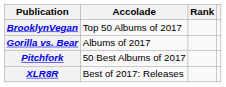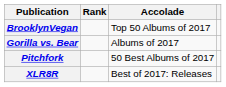 <table class="sortable wikitable plainrowheaders">
 <tr>
 <th>Publication</th>
+<th>Rank</th>
 <th>Accolade</th>
-<th>Rank</th>
 <th class="unsortable"></th>
 </tr>
 <tr>
 <th scope="row"><em><a href='#'>BrooklynVegan</a></em></th>
+<td></td>
 <td>Top 50 Albums of 2017</td>
-<td></td>
 <td></td>
 </tr>
 <tr>
 <th scope="row"><em><a href='#'>Gorilla vs. Bear</a></em></th>
+<td></td>
 <td>Albums of 2017</td>
-<td></td>
 <td></td>
 </tr>
 <tr>
 <th scope="row"><em><a href='#'>Pitchfork</a></em></th>
+<td></td>
 <td>50 Best Albums of 2017</td>
-<td></td>
 <td></td>
 </tr>
 <tr>
 <th scope="row"><em><a href='#'>XLR8R</a></em></th>
+<td></td>
 <td>Best of 2017: Releases</td>
-<td></td>
 <td></td>
 </tr>
 </table>
